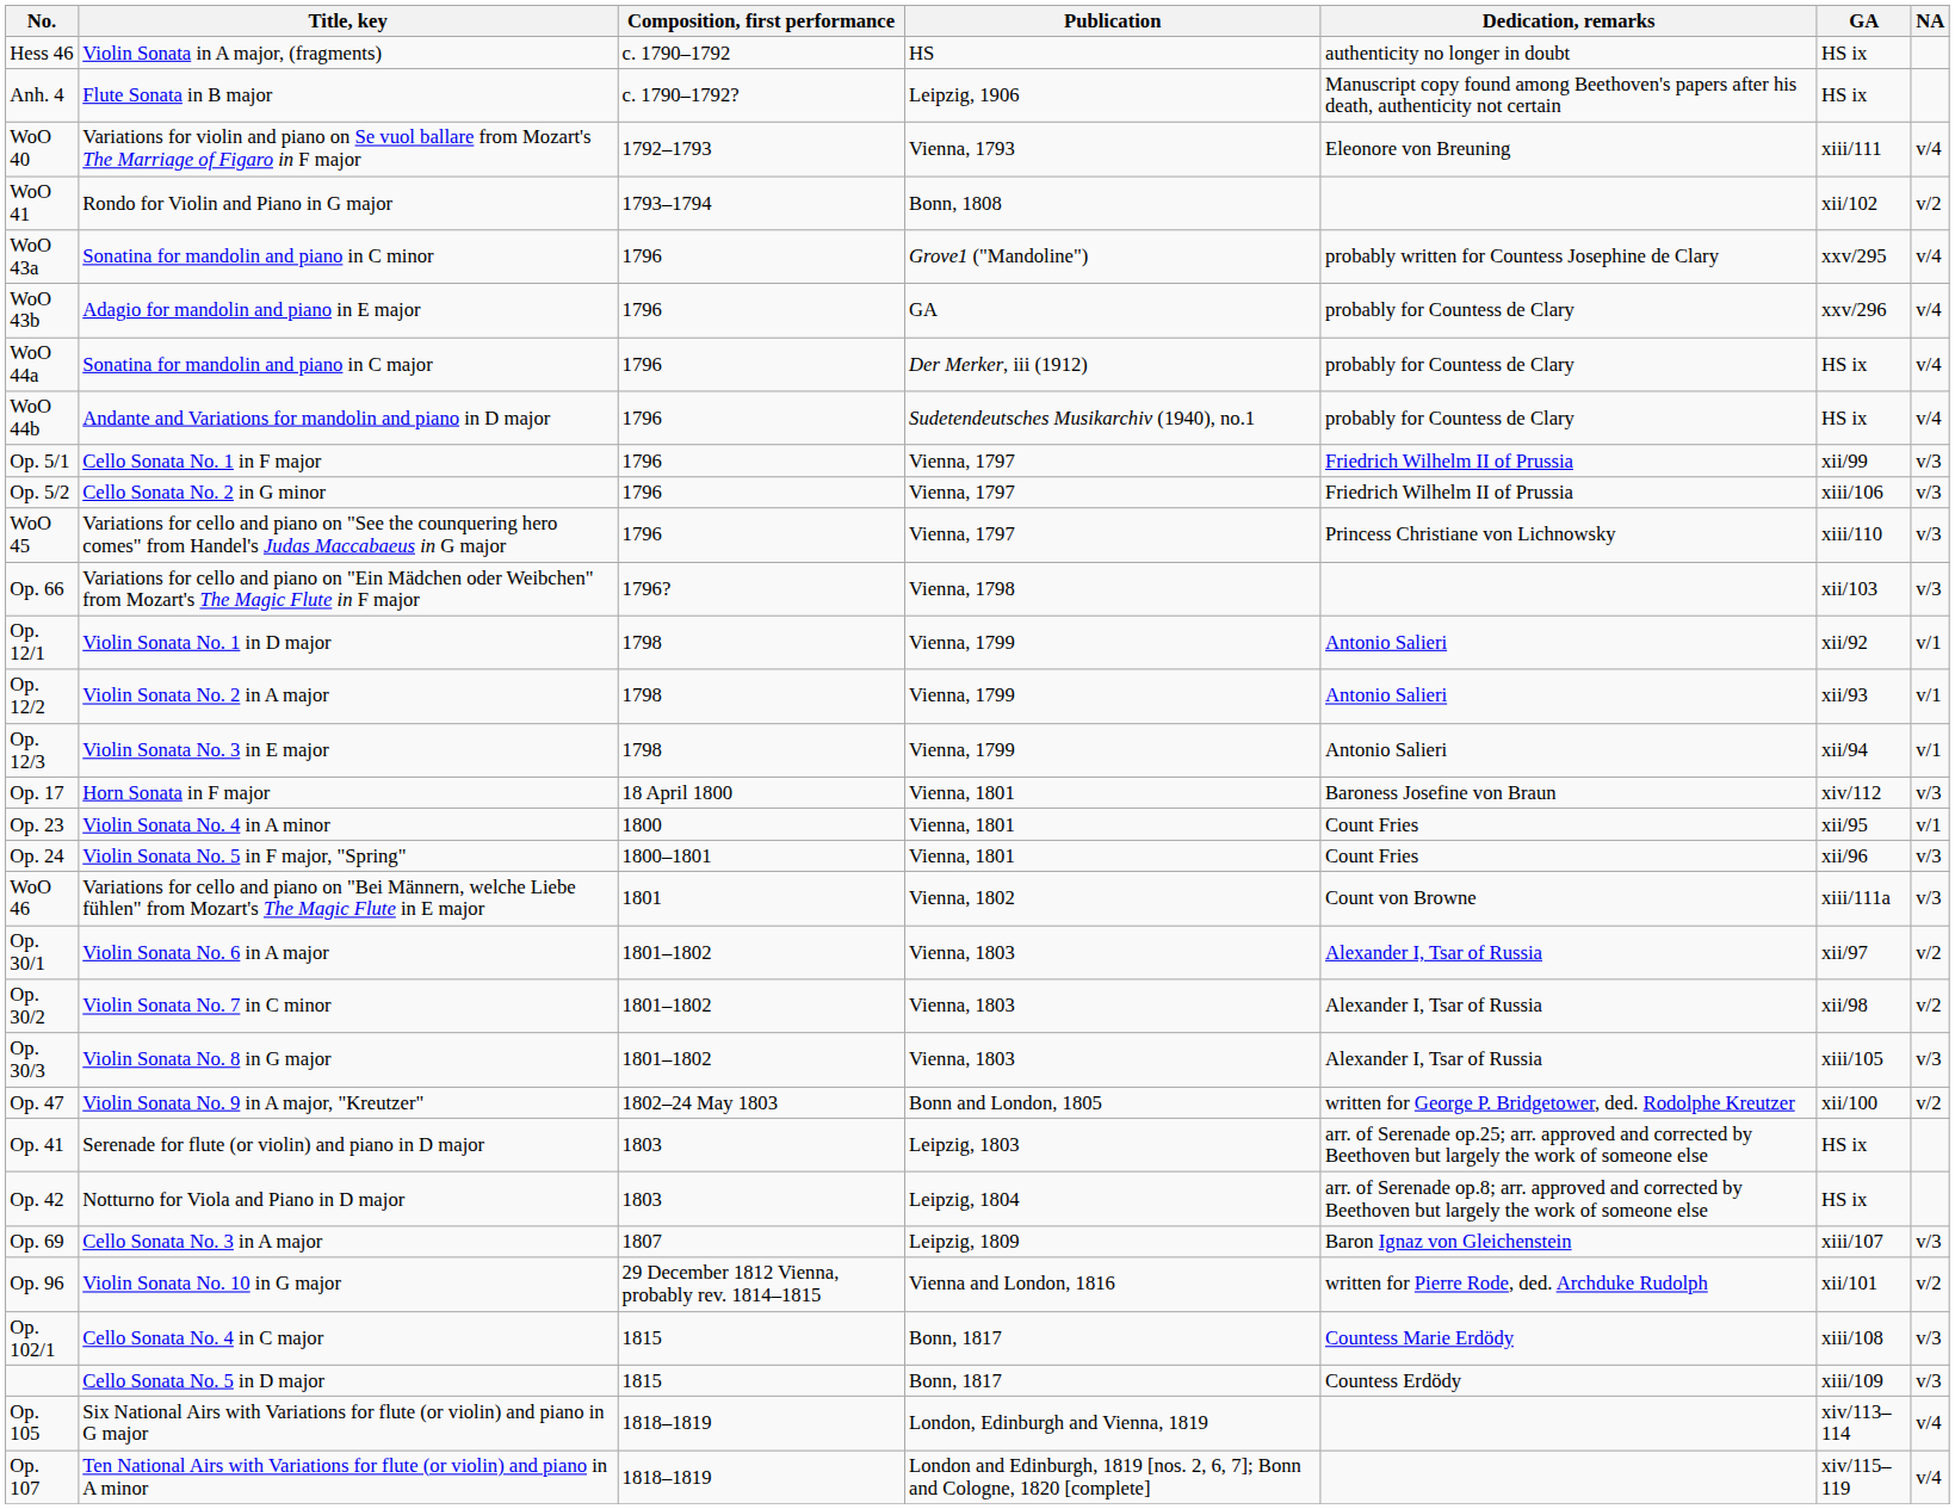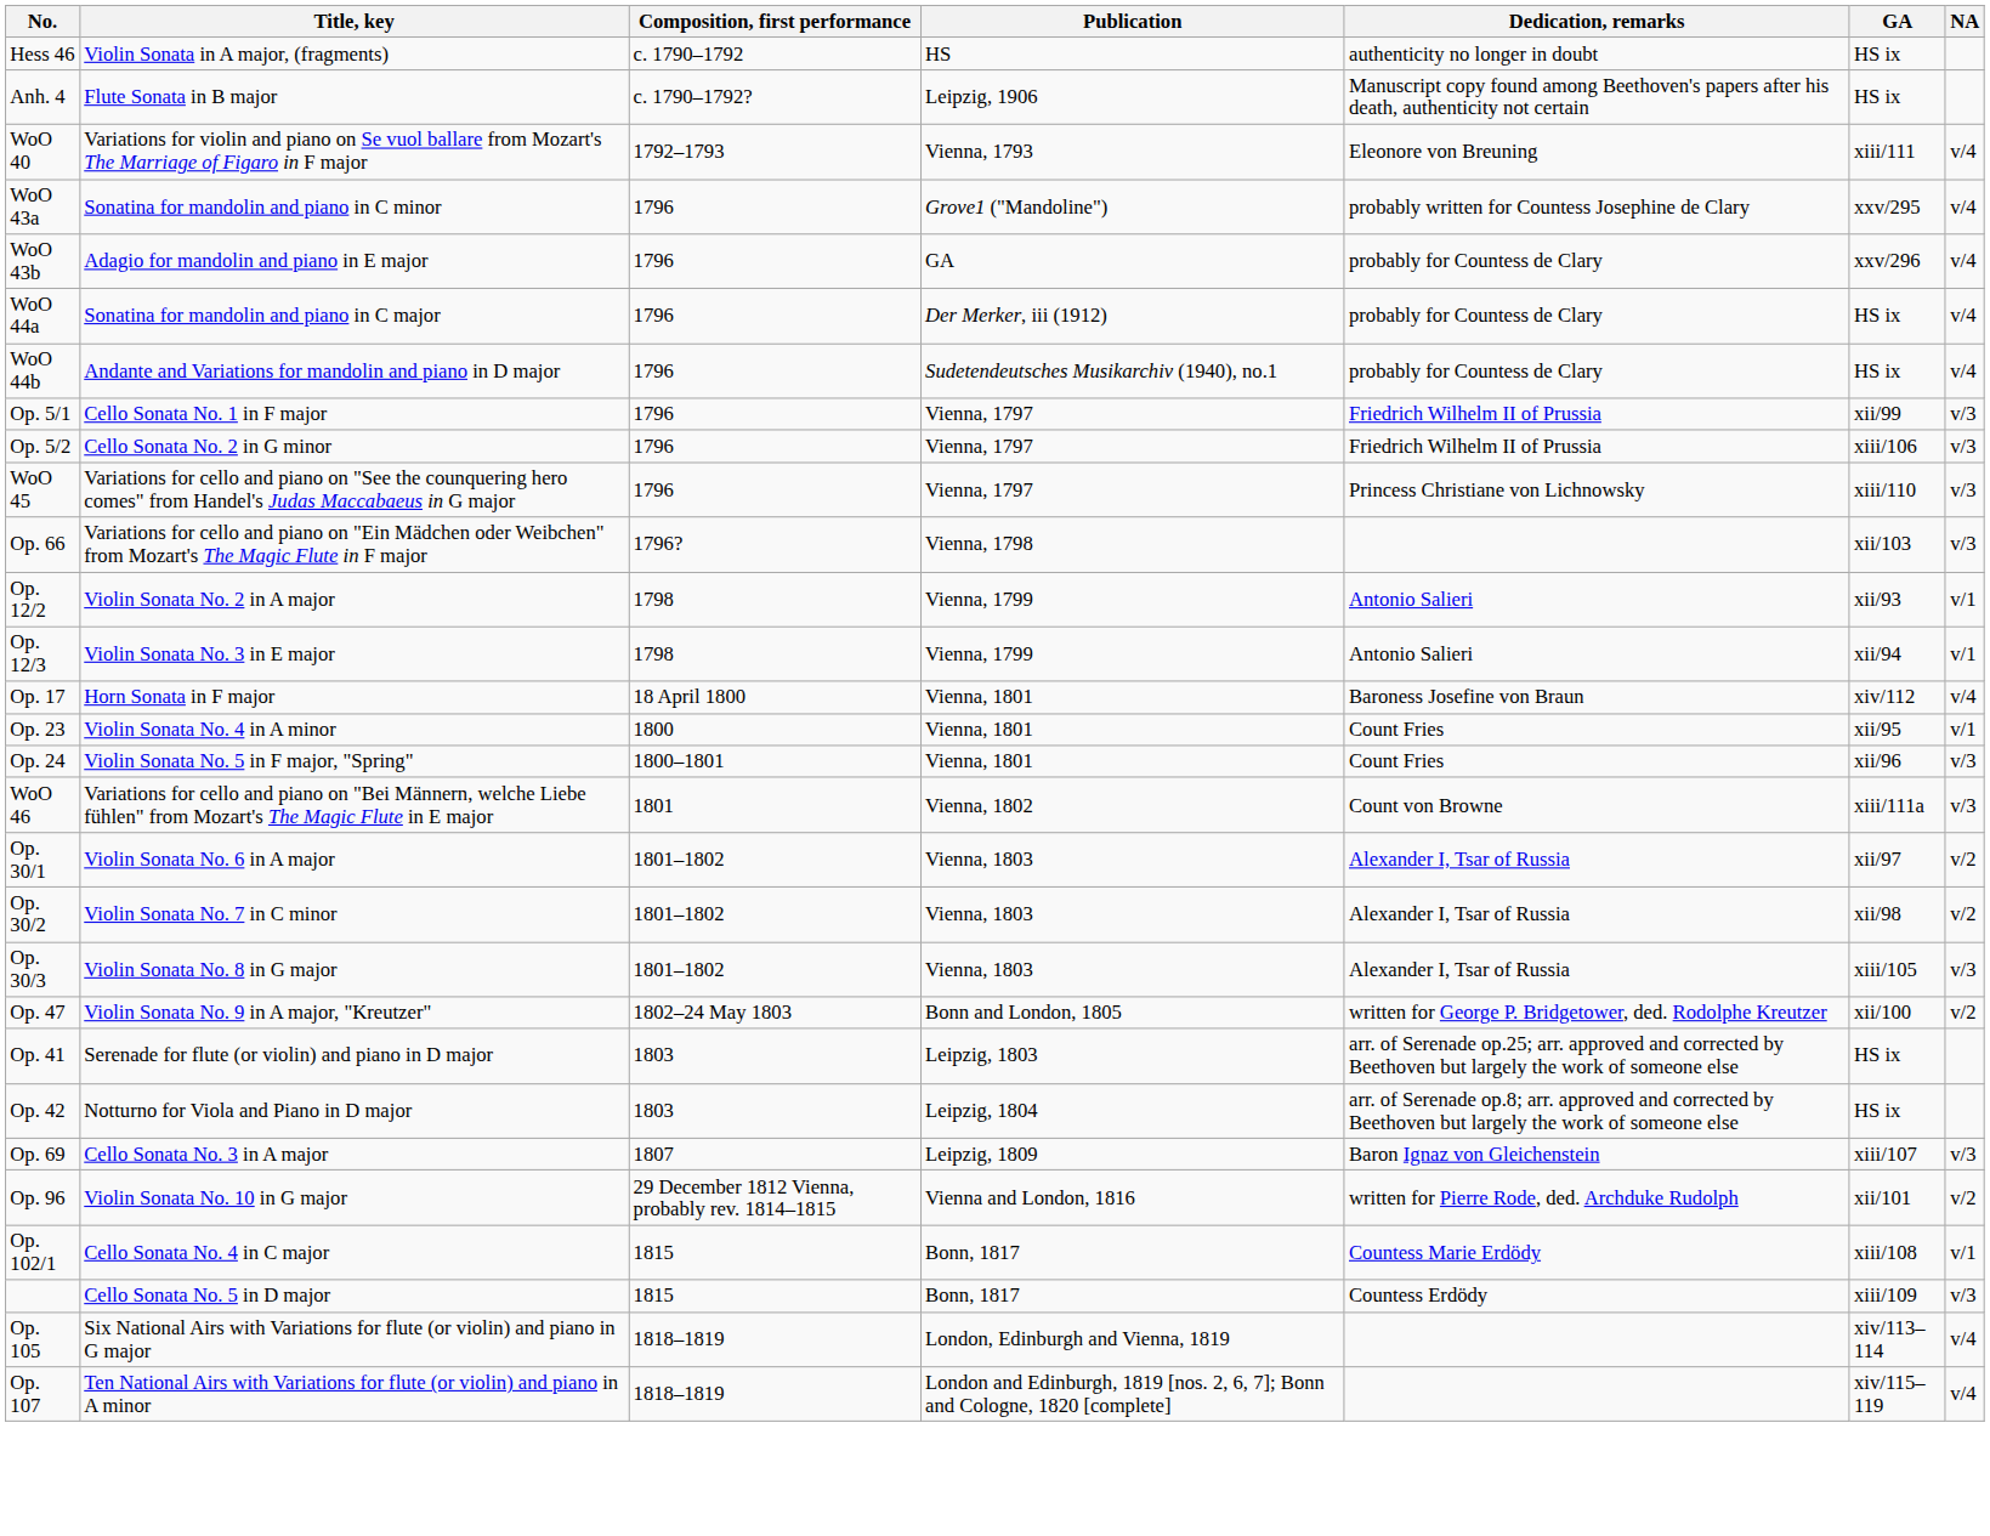 <table class="wikitable sortable">
 <tr>
 <th>No.</th>
 <th>Title, key</th>
 <th>Composition, first performance</th>
 <th>Publication</th>
 <th>Dedication, remarks</th>
 <th class="unsortable">GA</th>
 <th class="unsortable">NA</th>
 </tr>
 <tr>
 <td>Hess 46</td>
 <td><a href='#'>Violin Sonata</a> in A major, (fragments)</td>
 <td data-sort-value="1790">c. 1790–1792</td>
 <td data-sort-value="1957">HS</td>
 <td>authenticity no longer in doubt</td>
 <td>HS ix</td>
 <td></td>
 </tr>
 <tr>
 <td>Anh. 4</td>
 <td><a href='#'>Flute Sonata</a> in B major</td>
 <td data-sort-value="1790">c. 1790–1792?</td>
 <td data-sort-value="1906">Leipzig, 1906</td>
 <td>Manuscript copy found among Beethoven's papers after his death, authenticity not certain</td>
 <td>HS ix</td>
 <td></td>
 </tr>
 <tr>
 <td>WoO 40</td>
 <td>Variations for violin and piano on <a href='#'>Se vuol ballare</a> from Mozart's <em><a href='#'>The Marriage of Figaro</a> in</em> F major</td>
 <td data-sort-value="1792">1792–1793</td>
 <td data-sort-value="1793">Vienna, 1793</td>
 <td>Eleonore von Breuning</td>
 <td>xiii/111</td>
 <td>v/4</td>
-</tr>
-<tr>
-<td>WoO 41</td>
-<td>Rondo for Violin and Piano in G major</td>
-<td data-sort-value="1793">1793–1794</td>
-<td data-sort-value="1808">Bonn, 1808</td>
-<td></td>
-<td>xii/102</td>
-<td>v/2</td>
 </tr>
 <tr>
 <td>WoO 43a</td>
 <td><a href='#'>Sonatina for mandolin and piano</a> in C minor</td>
 <td data-sort-value="1796">1796</td>
 <td data-sort-value="1871"><em>Grove1</em> ("Mandoline")</td>
 <td>probably written for Countess Josephine de Clary</td>
 <td>xxv/295</td>
 <td>v/4</td>
 </tr>
 <tr>
 <td>WoO 43b</td>
 <td><a href='#'>Adagio for mandolin and piano</a> in E major</td>
 <td data-sort-value="1801">1796</td>
 <td data-sort-value="1862">GA</td>
 <td>probably for Countess de Clary</td>
 <td>xxv/296</td>
 <td>v/4</td>
 </tr>
 <tr>
 <td>WoO 44a</td>
 <td><a href='#'>Sonatina for mandolin and piano</a> in C major</td>
 <td data-sort-value="1796">1796</td>
 <td data-sort-value="1912"><em>Der Merker</em>, iii (1912)</td>
 <td>probably for Countess de Clary</td>
 <td>HS ix</td>
 <td>v/4</td>
 </tr>
 <tr>
 <td>WoO 44b</td>
 <td><a href='#'>Andante and Variations for mandolin and piano</a> in D major</td>
 <td data-sort-value="1796">1796</td>
 <td data-sort-value="1940"><em>Sudetendeutsches Musikarchiv</em> (1940), no.1</td>
 <td>probably for Countess de Clary</td>
 <td>HS ix</td>
 <td>v/4</td>
 </tr>
 <tr>
 <td>Op. 5/1</td>
 <td><a href='#'>Cello Sonata No. 1</a> in F major</td>
 <td data-sort-value="1796">1796</td>
 <td data-sort-value="1797">Vienna, 1797</td>
 <td><a href='#'>Friedrich Wilhelm II of Prussia</a></td>
 <td>xii/99</td>
 <td>v/3</td>
 </tr>
 <tr>
 <td>Op. 5/2</td>
 <td><a href='#'>Cello Sonata No. 2</a> in G minor</td>
 <td data-sort-value="1796">1796</td>
 <td data-sort-value="1797">Vienna, 1797</td>
 <td>Friedrich Wilhelm II of Prussia</td>
 <td>xiii/106</td>
 <td>v/3</td>
 </tr>
 <tr>
 <td>WoO 45</td>
 <td>Variations for cello and piano on "See the counquering hero comes" from Handel's <em><a href='#'>Judas Maccabaeus</a> in</em> G major</td>
 <td data-sort-value="1796">1796</td>
 <td data-sort-value="1797">Vienna, 1797</td>
 <td>Princess Christiane von Lichnowsky</td>
 <td>xiii/110</td>
 <td>v/3</td>
 </tr>
 <tr>
 <td>Op. 66</td>
 <td>Variations for cello and piano on "Ein Mädchen oder Weibchen" from Mozart's <em><a href='#'>The Magic Flute</a> in</em> F major</td>
 <td data-sort-value="1796">1796?</td>
 <td data-sort-value="1798">Vienna, 1798</td>
 <td></td>
 <td>xii/103</td>
 <td>v/3</td>
 </tr>
 <tr>
-<td>Op. 12/1</td>
-<td><a href='#'>Violin Sonata No. 1</a> in D major</td>
-<td data-sort-value="1798">1798</td>
-<td data-sort-value="1799">Vienna, 1799</td>
-<td><a href='#'>Antonio Salieri</a></td>
-<td>xii/92</td>
-<td>v/1</td>
-</tr>
-<tr>
 <td>Op. 12/2</td>
 <td><a href='#'>Violin Sonata No. 2</a> in A major</td>
 <td data-sort-value="1798">1798</td>
 <td data-sort-value="1799">Vienna, 1799</td>
 <td><a href='#'>Antonio Salieri</a></td>
 <td>xii/93</td>
 <td>v/1</td>
 </tr>
 <tr>
 <td>Op. 12/3</td>
 <td><a href='#'>Violin Sonata No. 3</a> in E major</td>
 <td data-sort-value="1798">1798</td>
 <td data-sort-value="1799">Vienna, 1799</td>
 <td>Antonio Salieri</td>
 <td>xii/94</td>
 <td>v/1</td>
 </tr>
 <tr>
 <td>Op. 17</td>
 <td><a href='#'>Horn Sonata</a> in F major</td>
 <td data-sort-value="1800">18 April 1800</td>
 <td data-sort-value="1801">Vienna, 1801</td>
 <td>Baroness Josefine von Braun</td>
 <td>xiv/112</td>
-<td>v/3</td>
+<td>v/4</td>
 </tr>
 <tr>
 <td>Op. 23</td>
 <td><a href='#'>Violin Sonata No. 4</a> in A minor</td>
 <td data-sort-value="1800">1800</td>
 <td data-sort-value="1801">Vienna, 1801</td>
 <td>Count Fries</td>
 <td>xii/95</td>
 <td>v/1</td>
 </tr>
 <tr>
 <td>Op. 24</td>
 <td><a href='#'>Violin Sonata No. 5</a> in F major, "Spring"</td>
 <td data-sort-value="180">1800–1801</td>
 <td data-sort-value="1801">Vienna, 1801</td>
 <td>Count Fries</td>
 <td>xii/96</td>
 <td>v/3</td>
 </tr>
 <tr>
 <td>WoO 46</td>
 <td>Variations for cello and piano on "Bei Männern, welche Liebe fühlen" from Mozart's <em><a href='#'>The Magic Flute</a></em> in E major</td>
 <td data-sort-value="1801">1801</td>
 <td data-sort-value="1802">Vienna, 1802</td>
 <td>Count von Browne</td>
 <td>xiii/111a</td>
 <td>v/3</td>
 </tr>
 <tr>
 <td>Op. 30/1</td>
 <td><a href='#'>Violin Sonata No. 6</a> in A major</td>
 <td data-sort-value="1801">1801–1802</td>
 <td data-sort-value="1803">Vienna, 1803</td>
 <td><a href='#'>Alexander I, Tsar of Russia</a></td>
 <td>xii/97</td>
 <td>v/2</td>
 </tr>
 <tr>
 <td>Op. 30/2</td>
 <td><a href='#'>Violin Sonata No. 7</a> in C minor</td>
 <td data-sort-value="1801">1801–1802</td>
 <td data-sort-value="1801">Vienna, 1803</td>
 <td>Alexander I, Tsar of Russia</td>
 <td>xii/98</td>
 <td>v/2</td>
 </tr>
 <tr>
 <td>Op. 30/3</td>
 <td><a href='#'>Violin Sonata No. 8</a> in G major</td>
 <td data-sort-value="1801">1801–1802</td>
 <td data-sort-value="1803">Vienna, 1803</td>
 <td>Alexander I, Tsar of Russia</td>
 <td>xiii/105</td>
 <td>v/3</td>
 </tr>
 <tr>
 <td>Op. 47</td>
 <td><a href='#'>Violin Sonata No. 9</a> in A major, "Kreutzer"</td>
 <td data-sort-value="1802">1802–24 May 1803</td>
 <td data-sort-value="1805">Bonn and London, 1805</td>
 <td>written for <a href='#'>George P. Bridgetower</a>, ded. <a href='#'>Rodolphe Kreutzer</a></td>
 <td>xii/100</td>
 <td>v/2</td>
 </tr>
 <tr>
 <td>Op. 41</td>
 <td>Serenade for flute (or violin) and piano in D major</td>
 <td data-sort-value="1803">1803</td>
 <td data-sort-value="1803">Leipzig, 1803</td>
 <td>arr. of Serenade op.25; arr. approved and corrected by Beethoven but largely the work of someone else</td>
 <td>HS ix</td>
 <td></td>
 </tr>
 <tr>
 <td>Op. 42</td>
 <td>Notturno for Viola and Piano in D major</td>
 <td data-sort-value="1803">1803</td>
 <td data-sort-value="1804">Leipzig, 1804</td>
 <td>arr. of Serenade op.8; arr. approved and corrected by Beethoven but largely the work of someone else</td>
 <td>HS ix</td>
 <td></td>
 </tr>
 <tr>
 <td>Op. 69</td>
 <td><a href='#'>Cello Sonata No. 3</a> in A major</td>
 <td data-sort-value="1807">1807</td>
 <td data-sort-value="1809">Leipzig, 1809</td>
 <td>Baron <a href='#'>Ignaz von Gleichenstein</a></td>
 <td>xiii/107</td>
 <td>v/3</td>
 </tr>
 <tr>
 <td>Op. 96</td>
 <td><a href='#'>Violin Sonata No. 10</a> in G major</td>
 <td data-sort-value="1812">29 December 1812 Vienna, probably rev. 1814–1815</td>
 <td data-sort-value="1816">Vienna and London, 1816</td>
 <td>written for <a href='#'>Pierre Rode</a>, ded. <a href='#'>Archduke Rudolph</a></td>
 <td>xii/101</td>
 <td>v/2</td>
 </tr>
 <tr>
 <td>Op. 102/1</td>
 <td><a href='#'>Cello Sonata No. 4</a> in C major</td>
 <td data-sort-value="1815">1815</td>
 <td data-sort-value="1817">Bonn, 1817</td>
 <td><a href='#'>Countess Marie Erdödy</a></td>
 <td>xiii/108</td>
-<td>v/3</td>
+<td>v/1</td>
 </tr>
 <tr>
 <td></td>
 <td><a href='#'>Cello Sonata No. 5</a> in D major</td>
 <td data-sort-value="1815">1815</td>
 <td data-sort-value="1817">Bonn, 1817</td>
 <td>Countess Erdödy</td>
 <td>xiii/109</td>
 <td>v/3</td>
 </tr>
 <tr>
 <td>Op. 105</td>
 <td>Six National Airs with Variations for flute (or violin) and piano in G major</td>
 <td data-sort-value="1818">1818–1819</td>
 <td data-sort-value="1819">London, Edinburgh and Vienna, 1819</td>
 <td></td>
 <td>xiv/113–114</td>
 <td>v/4</td>
 </tr>
 <tr>
 <td>Op. 107</td>
 <td><a href='#'>Ten National Airs with Variations for flute (or violin) and piano</a> in A minor</td>
 <td data-sort-value="1818">1818–1819</td>
 <td data-sort-value="1819">London and Edinburgh, 1819 [nos. 2, 6, 7]; Bonn and Cologne, 1820 [complete]</td>
 <td></td>
 <td>xiv/115–119</td>
 <td>v/4</td>
 </tr>
 </table>
